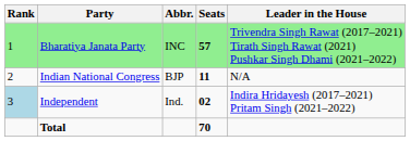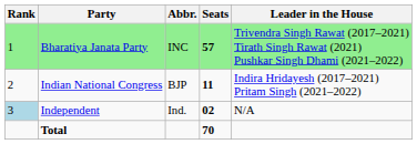 <table class="wikitable sortable">
 <tr>
 <th style="text-align:center;">Rank</th>
 <th style="text-align:center;">Party</th>
 <th style="text-align:center;">Abbr.</th>
 <th style="text-align:center;">Seats</th>
 <th style="text-align:center;">Leader in the House</th>
 </tr>
 <tr style="background: #90EE90;">
 <td>1</td>
 <td align="left"><a href='#'>Bharatiya Janata Party</a></td>
 <td>INC</td>
 <td><strong>57</strong></td>
 <td><a href='#'>Trivendra Singh Rawat</a> (2017–2021)<br><a href='#'>Tirath Singh Rawat</a> (2021)<br><a href='#'>Pushkar Singh Dhami</a> (2021–2022)</td>
 </tr>
 <tr>
 <td>2</td>
 <td align="left"><a href='#'>Indian National Congress</a></td>
 <td>BJP</td>
 <td><strong>11</strong></td>
-<td>N/A</td>
+<td><a href='#'>Indira Hridayesh</a> (2017–2021)<br><a href='#'>Pritam Singh</a> (2021–2022)</td>
 </tr>
 <tr>
 <td style="background: lightblue;">3</td>
 <td align="left"><a href='#'>Independent</a></td>
 <td>Ind.</td>
 <td><strong>02</strong></td>
-<td><a href='#'>Indira Hridayesh</a> (2017–2021)<br><a href='#'>Pritam Singh</a> (2021–2022)</td>
+<td>N/A</td>
 </tr>
 <tr>
 <td></td>
 <td align="centre"><strong>Total </strong></td>
 <td></td>
 <td><strong>70</strong></td>
 <td></td>
 </tr>
 </table>
